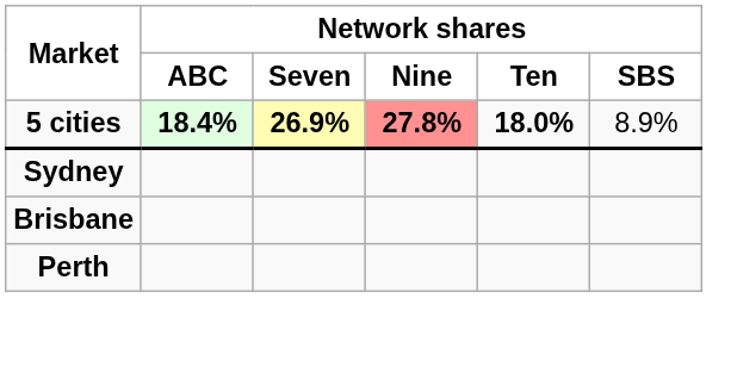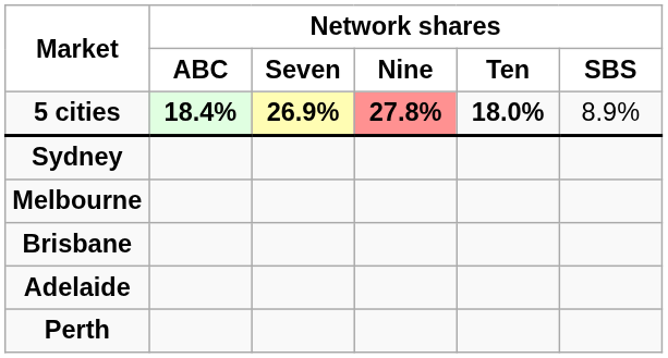 <table border="1" cellpadding="4" cellspacing="0" style="border:1px solid #aaa; border-collapse:collapse">
 <tr bgcolor="white" align="center">
 <th rowspan=2>Market</th>
 <th colspan=5>Network shares</th>
 </tr>
 <tr bgcolor="white" align="center">
 <td width=55><strong>ABC</strong></td>
 <td width=55><strong>Seven</strong></td>
 <td width=55><strong>Nine</strong></td>
 <td width=55><strong>Ten</strong></td>
 <td width=55><strong>SBS</strong></td>
 </tr>
 <tr align=center bgcolor="#f9f9f9">
 <th style="text-align:center;border-bottom: solid 2px;">5 cities</th>
 <th style="background-color: #e0ffe1; text-align:center;border-bottom: solid 2px;">18.4%</th>
 <th style="background-color: #fffdb3; text-align:center;border-bottom: solid 2px;">26.9%</th>
 <th style="background-color: #ff9191; text-align:center;border-bottom: solid 2px;">27.8%</th>
 <td style="text-align:center;border-bottom: solid 2px;"><strong>18.0%</strong></td>
 <td style="text-align:center;border-bottom: solid 2px;">8.9%</td>
 </tr>
 <tr align=center bgcolor="#f9f9f9">
 <th>Sydney</th>
 <td align="center"></td>
 <td></td>
 <td></td>
 <td></td>
 <td align="center"></td>
 </tr>
 <tr align=center bgcolor="#f9f9f9">
+<th>Melbourne</th>
+<td align="center"></td>
+<td></td>
+<td></td>
+<td></td>
+<td align="center"></td>
+</tr>
+<tr align=center bgcolor="#f9f9f9">
 <th>Brisbane</th>
+<td align="center"></td>
+<td></td>
+<td></td>
+<td></td>
+<td align="center"></td>
+</tr>
+<tr align=center bgcolor="#f9f9f9">
+<th>Adelaide</th>
 <td align="center"></td>
 <td></td>
 <td></td>
 <td></td>
 <td align="center"></td>
 </tr>
 <tr align=center bgcolor="#f9f9f9">
 <th>Perth</th>
 <td align="center"></td>
 <td></td>
 <td></td>
 <td></td>
 <td align="center"></td>
 </tr>
 </table>
